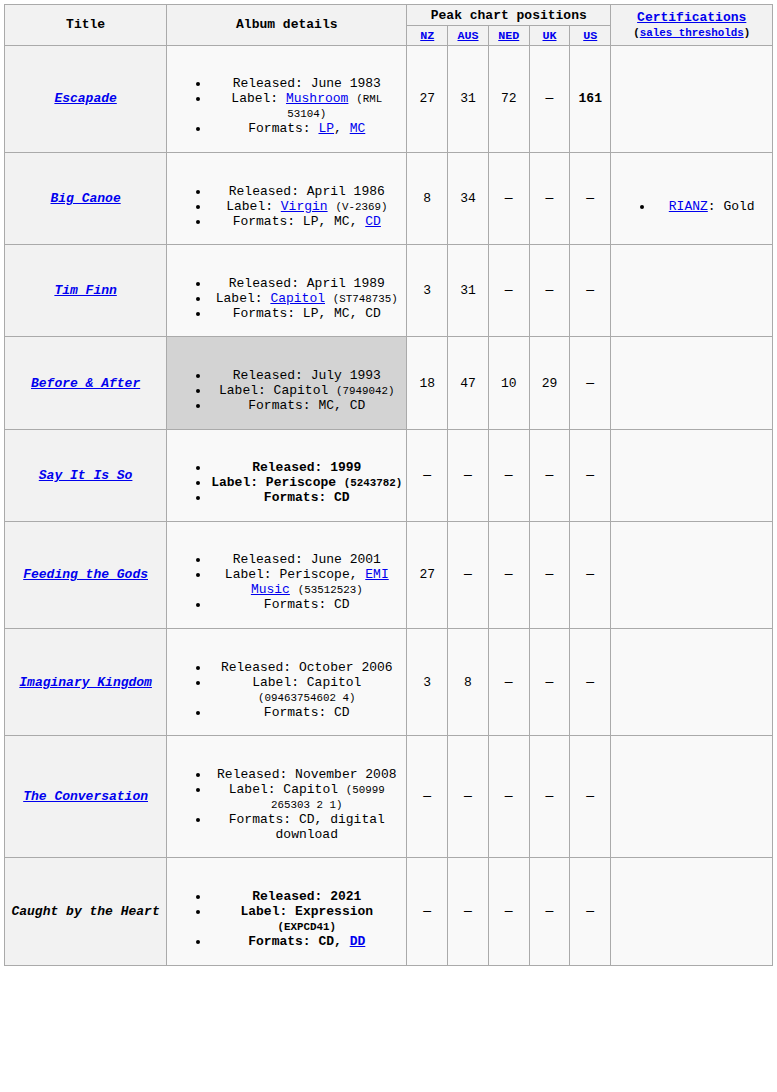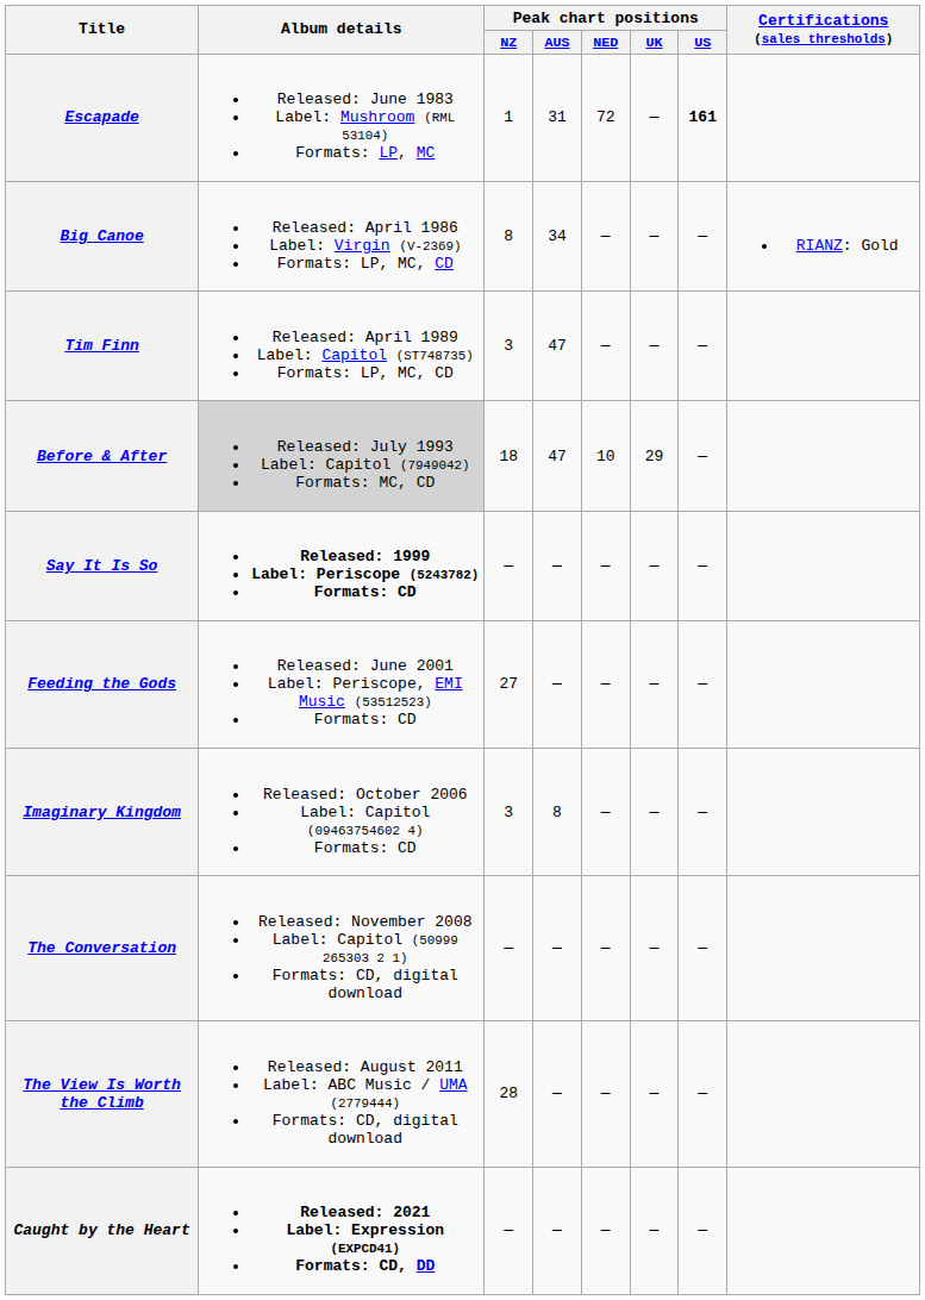 <table class="wikitable plainrowheaders" style="text-align:center;">
 <tr>
 <th scope="col" rowspan="2" style="width:12em;">Title</th>
 <th scope="col" rowspan="2" style="width:18em;">Album details</th>
 <th scope="col" colspan="5">Peak chart positions</th>
 <th scope="col" rowspan="2" style="width:12em;"><a href='#'>Certifications</a><br><small>(<a href='#'>sales thresholds</a>)</small></th>
 </tr>
 <tr>
 <th scope="col" style="width:3em;font-size:90%;"><a href='#'>NZ</a><br></th>
 <th scope="col" style="width:3em;font-size:90%;"><a href='#'>AUS</a><br></th>
 <th scope="col" style="width:3em;font-size:90%;"><a href='#'>NED</a><br></th>
 <th scope="col" style="width:3em;font-size:90%;"><a href='#'>UK</a><br></th>
 <th scope="col" style="width:3em;font-size:90%;"><a href='#'>US</a><br></th>
 </tr>
 <tr>
 <th scope="row"><em><a href='#'>Escapade</a></em></th>
 <td><br><ul><li>Released: June 1983</li><li>Label: <a href='#'>Mushroom</a> <small>(RML 53104)</small></li><li>Formats: <a href='#'>LP</a>, <a href='#'>MC</a></li></ul></td>
-<td>27</td>
+<td>1</td>
 <td>31</td>
 <td>72</td>
 <td>—</td>
 <td><strong>161</strong></td>
 <td></td>
 </tr>
 <tr>
 <th scope="row"><em><a href='#'>Big Canoe</a></em></th>
 <td><br><ul><li>Released: April 1986</li><li>Label: <a href='#'>Virgin</a> <small>(V-2369)</small></li><li>Formats: LP, MC, <a href='#'>CD</a></li></ul></td>
 <td>8</td>
 <td>34</td>
 <td>—</td>
 <td>—</td>
 <td>—</td>
 <td><br><ul><li><a href='#'>RIANZ</a>: Gold</li></ul></td>
 </tr>
 <tr>
 <th scope="row"><em><a href='#'>Tim Finn</a></em></th>
 <td><br><ul><li>Released: April 1989</li><li>Label: <a href='#'>Capitol</a> <small>(ST748735)</small></li><li>Formats: LP, MC, CD</li></ul></td>
 <td>3</td>
-<td>31</td>
+<td>47</td>
 <td>—</td>
 <td>—</td>
 <td>—</td>
 <td></td>
 </tr>
 <tr>
 <th scope="row"><em><a href='#'>Before & After</a></em></th>
 <td style="background: lightgrey;"><br><ul><li>Released: July 1993</li><li>Label: Capitol <small>(7949042)</small></li><li>Formats: MC, CD</li></ul></td>
 <td>18</td>
 <td>47</td>
 <td>10</td>
 <td>29</td>
 <td>—</td>
 <td></td>
 </tr>
 <tr>
 <th scope="row"><em><a href='#'>Say It Is So</a></em></th>
 <td><strong><br><ul><li>Released: 1999</li><li>Label: Periscope <small>(5243782)</small></li><li>Formats: CD</li></ul></strong></td>
 <td>—</td>
 <td>—</td>
 <td>—</td>
 <td>—</td>
 <td>—</td>
 <td></td>
 </tr>
 <tr>
 <th scope="row"><em><a href='#'>Feeding the Gods</a></em></th>
 <td><br><ul><li>Released: June 2001</li><li>Label: Periscope, <a href='#'>EMI Music</a> <small>(53512523)</small></li><li>Formats: CD</li></ul></td>
 <td>27</td>
 <td>—</td>
 <td>—</td>
 <td>—</td>
 <td>—</td>
 <td></td>
 </tr>
 <tr>
 <th scope="row"><em><a href='#'>Imaginary Kingdom</a></em></th>
 <td><br><ul><li>Released: October 2006</li><li>Label: Capitol <small>(09463754602 4)</small></li><li>Formats: CD</li></ul></td>
 <td>3</td>
 <td>8</td>
 <td>—</td>
 <td>—</td>
 <td>—</td>
 <td></td>
 </tr>
 <tr>
 <th scope="row"><em><a href='#'>The Conversation</a></em></th>
 <td><br><ul><li>Released: November 2008</li><li>Label: Capitol <small>(50999 265303 2 1)</small></li><li>Formats: CD, digital download</li></ul></td>
 <td>—</td>
 <td>—</td>
 <td>—</td>
 <td>—</td>
 <td>—</td>
 <td></td>
 </tr>
 <tr>
+<th scope="row"><em><a href='#'>The View Is Worth the Climb</a></em></th>
+<td><br><ul><li>Released: August 2011</li><li>Label: ABC Music / <a href='#'>UMA</a> <small>(2779444)</small></li><li>Formats: CD, digital download</li></ul></td>
+<td>28</td>
+<td>—</td>
+<td>—</td>
+<td>—</td>
+<td>—</td>
+<td></td>
+</tr>
+<tr>
 <th scope="row"><em>Caught by the Heart</em><br></th>
 <td><strong><br><ul><li>Released: 2021</li><li>Label: Expression <small>(EXPCD41)</small></li><li>Formats: CD, <a href='#'>DD</a></li></ul></strong></td>
 <td>—</td>
 <td>—</td>
 <td>—</td>
 <td>—</td>
 <td>—</td>
 <td></td>
 </tr>
 </table>
